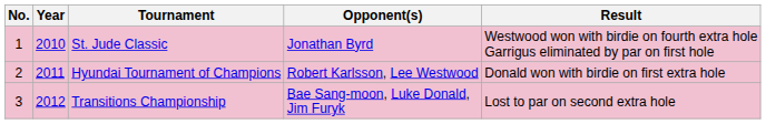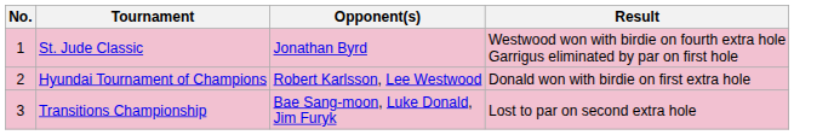 <table class="wikitable" style="font-size:95%;">
 <tr>
 <th>No.</th>
-<th>Year</th>
 <th>Tournament</th>
 <th>Opponent(s)</th>
 <th>Result</th>
 </tr>
 <tr style="background:#F2C1D1;">
 <td align=center>1</td>
-<td><a href='#'>2010</a></td>
 <td><a href='#'>St. Jude Classic</a></td>
 <td> <a href='#'>Jonathan Byrd</a></td>
 <td>Westwood won with birdie on fourth extra hole<br>Garrigus eliminated by par on first hole</td>
 </tr>
 <tr style="background:#F2C1D1;">
 <td align=center>2</td>
-<td><a href='#'>2011</a></td>
 <td><a href='#'>Hyundai Tournament of Champions</a></td>
 <td> <a href='#'>Robert Karlsson</a>,  <a href='#'>Lee Westwood</a></td>
 <td>Donald won with birdie on first extra hole</td>
 </tr>
 <tr style="background:#F2C1D1;">
 <td align=center>3</td>
-<td><a href='#'>2012</a></td>
 <td><a href='#'>Transitions Championship</a></td>
 <td> <a href='#'>Bae Sang-moon</a>,  <a href='#'>Luke Donald</a>,<br> <a href='#'>Jim Furyk</a></td>
 <td>Lost to par on second extra hole</td>
 </tr>
 </table>
